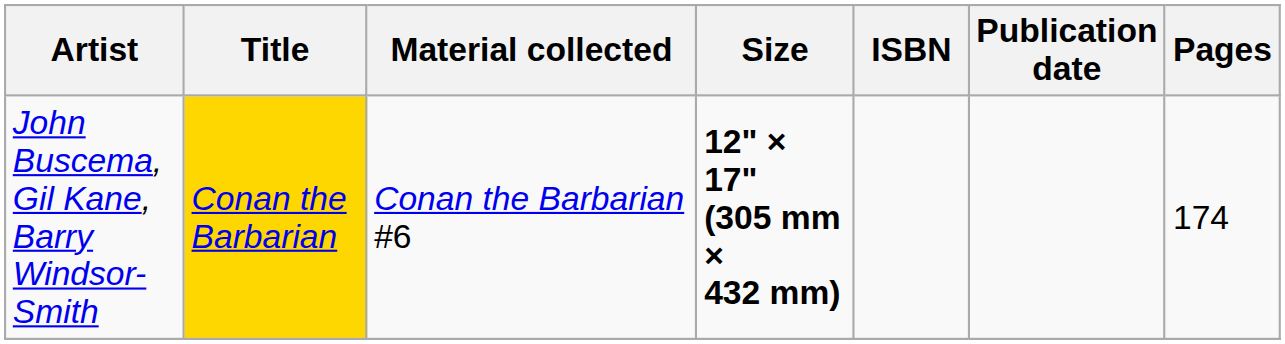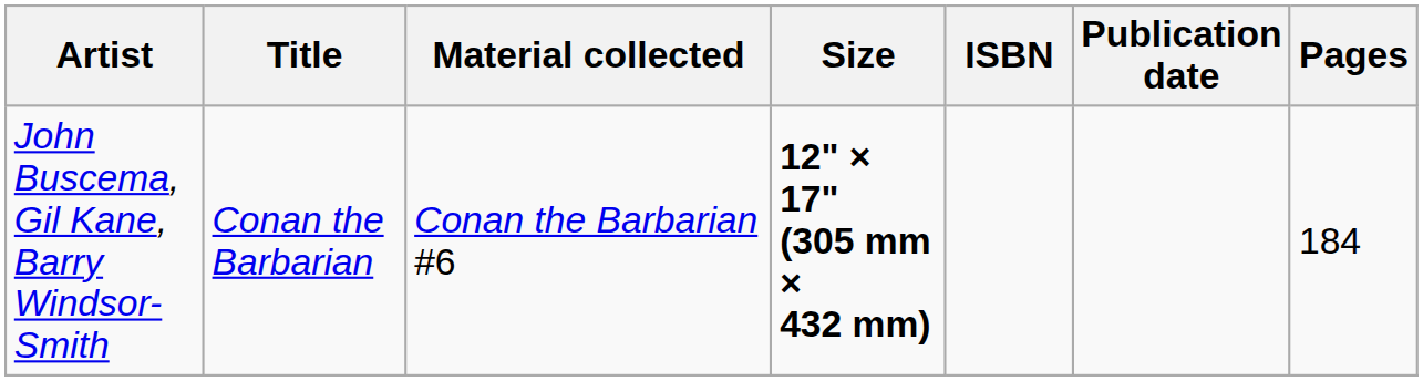 <table class="wikitable">
 <tr>
 <th width="120">Artist</th>
 <th width="145">Title</th>
 <th width="665">Material collected</th>
 <th width="85">Size</th>
 <th width="105">ISBN</th>
 <th width="25">Publication date</th>
 <th width="25">Pages</th>
 </tr>
 <tr>
 <td><em><a href='#'>John Buscema</a>, <a href='#'>Gil Kane</a>, <a href='#'>Barry Windsor-Smith</a></em></td>
-<td style="background: gold;"><em><a href='#'>Conan the Barbarian</a></em></td>
+<td><em><a href='#'>Conan the Barbarian</a></em></td>
 <td><em><a href='#'>Conan the Barbarian</a></em> #6</td>
 <td><strong>12" × 17"<br>(305 mm × 432 mm)</strong></td>
 <td></td>
 <td></td>
-<td>174</td>
+<td>184</td>
 </tr>
 <tr>
 </tr>
 </table>
